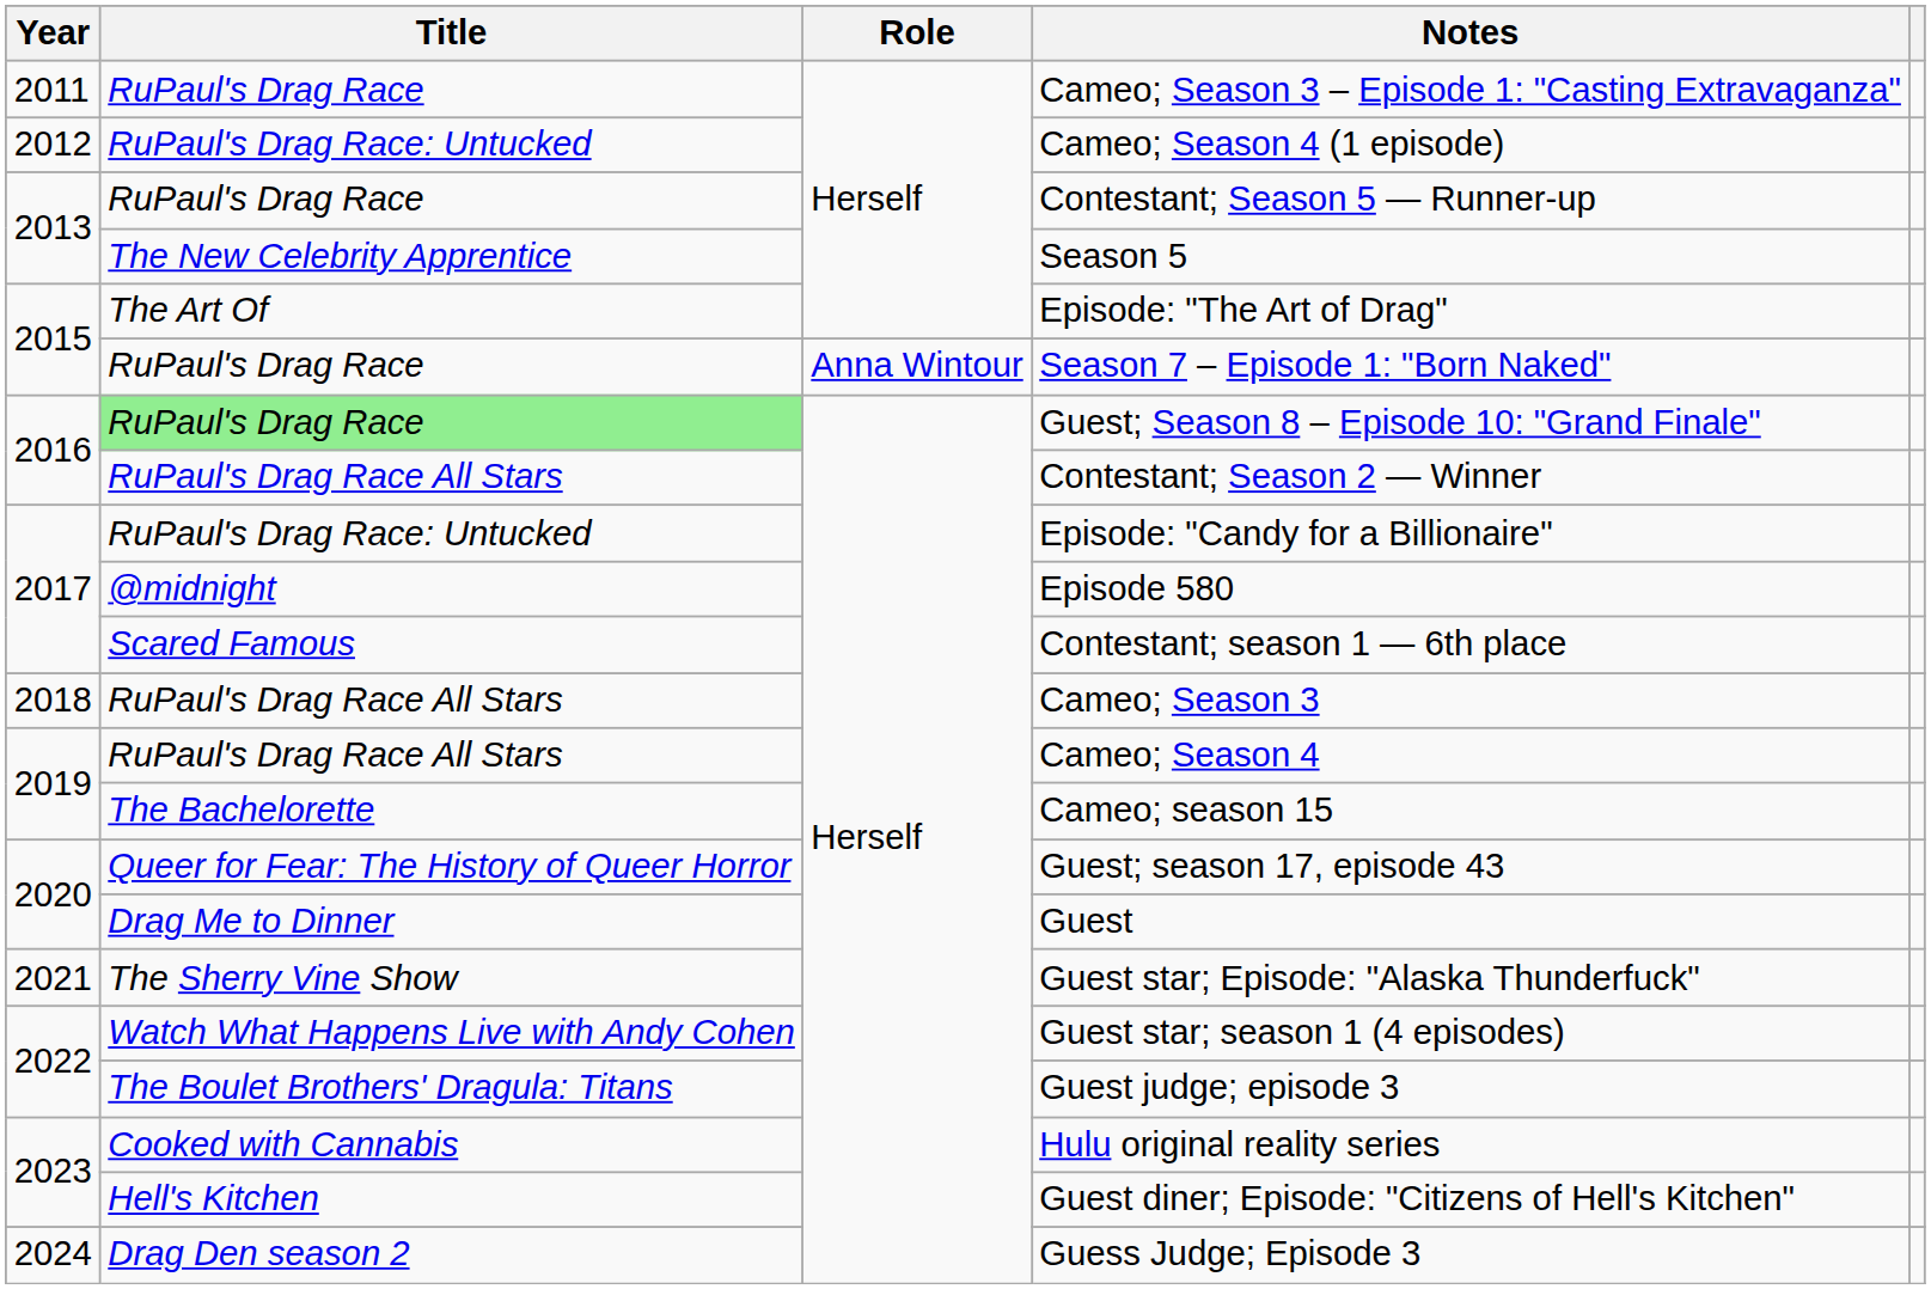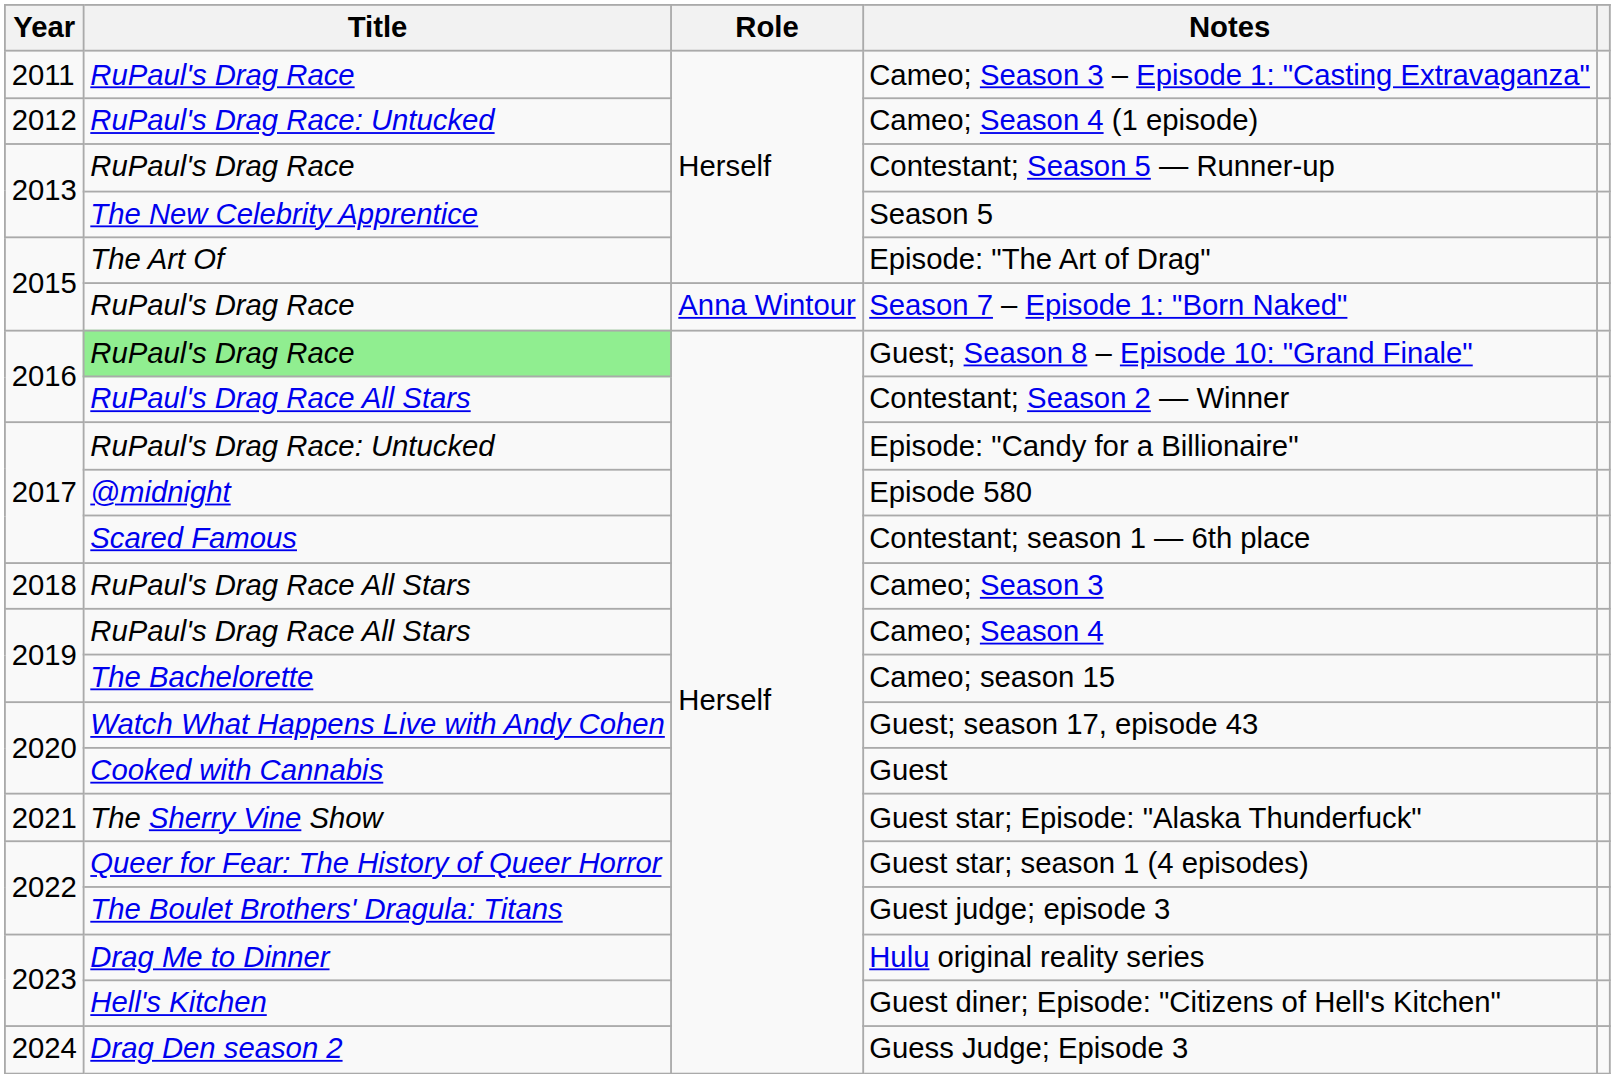 <table class="wikitable">
 <tr>
 <th>Year</th>
 <th>Title</th>
 <th>Role</th>
 <th>Notes</th>
 <th></th>
 </tr>
 <tr>
 <td>2011</td>
 <td><em><a href='#'>RuPaul's Drag Race</a></em></td>
 <td rowspan="5">Herself</td>
 <td>Cameo; <a href='#'>Season 3</a> – <a href='#'>Episode 1: "Casting Extravaganza"</a></td>
 <td></td>
 </tr>
 <tr>
 <td>2012</td>
 <td><em><a href='#'>RuPaul's Drag Race: Untucked</a></em></td>
 <td>Cameo; <a href='#'>Season 4</a> (1 episode)</td>
 <td></td>
 </tr>
 <tr>
 <td rowspan="2">2013</td>
 <td><em>RuPaul's Drag Race</em></td>
 <td>Contestant; <a href='#'>Season 5</a> — Runner-up</td>
 <td></td>
 </tr>
 <tr>
 <td><em><a href='#'>The New Celebrity Apprentice</a></em></td>
 <td>Season 5</td>
 <td></td>
 </tr>
 <tr>
 <td rowspan="2">2015</td>
 <td><em>The Art Of</em></td>
 <td>Episode: "The Art of Drag"</td>
 <td></td>
 </tr>
 <tr>
 <td><em>RuPaul's Drag Race</em></td>
 <td><a href='#'>Anna Wintour</a></td>
 <td><a href='#'>Season 7</a> – <a href='#'>Episode 1: "Born Naked"</a></td>
 <td></td>
 </tr>
 <tr>
 <td rowspan="2">2016</td>
 <td style="background: lightgreen;"><em>RuPaul's Drag Race</em></td>
 <td rowspan="16">Herself</td>
 <td>Guest; <a href='#'>Season 8</a> – <a href='#'>Episode 10: "Grand Finale"</a></td>
 <td></td>
 </tr>
 <tr>
 <td><em><a href='#'>RuPaul's Drag Race All Stars</a></em></td>
 <td>Contestant; <a href='#'>Season 2</a> — Winner</td>
 <td></td>
 </tr>
 <tr>
 <td rowspan="3">2017</td>
 <td><em>RuPaul's Drag Race: Untucked</em></td>
 <td>Episode: "Candy for a Billionaire"</td>
 <td></td>
 </tr>
 <tr>
 <td><em><a href='#'>@midnight</a></em></td>
 <td>Episode 580</td>
 <td></td>
 </tr>
 <tr>
 <td><em><a href='#'>Scared Famous</a></em></td>
 <td>Contestant; season 1 — 6th place</td>
 <td></td>
 </tr>
 <tr>
 <td>2018</td>
 <td><em>RuPaul's Drag Race All Stars</em></td>
 <td>Cameo; <a href='#'>Season 3</a></td>
 <td></td>
 </tr>
 <tr>
 <td rowspan="2">2019</td>
 <td><em>RuPaul's Drag Race All Stars</em></td>
 <td>Cameo; <a href='#'>Season 4</a></td>
 <td></td>
 </tr>
 <tr>
 <td><em><a href='#'>The Bachelorette</a></em></td>
 <td>Cameo; season 15</td>
 <td></td>
 </tr>
 <tr>
 <td rowspan="2">2020</td>
-<td><em><a href='#'>Queer for Fear: The History of Queer Horror</a></em></td>
+<td><em><a href='#'>Watch What Happens Live with Andy Cohen</a></em></td>
 <td>Guest; season 17, episode 43</td>
 <td></td>
 </tr>
 <tr>
-<td><em><a href='#'>Drag Me to Dinner</a></em></td>
+<td><em><a href='#'>Cooked with Cannabis</a></em></td>
 <td>Guest</td>
 <td></td>
 </tr>
 <tr>
 <td>2021</td>
 <td><em>The <a href='#'>Sherry Vine</a> Show</em></td>
 <td>Guest star; Episode: "Alaska Thunderfuck"</td>
 <td></td>
 </tr>
 <tr>
 <td rowspan="2">2022</td>
-<td><em><a href='#'>Watch What Happens Live with Andy Cohen</a></em></td>
+<td><em><a href='#'>Queer for Fear: The History of Queer Horror</a></em></td>
 <td>Guest star; season 1 (4 episodes)</td>
 <td></td>
 </tr>
 <tr>
 <td><em><a href='#'>The Boulet Brothers' Dragula: Titans</a></em></td>
 <td>Guest judge; episode 3</td>
 <td></td>
 </tr>
 <tr>
 <td rowspan="2">2023</td>
-<td><em><a href='#'>Cooked with Cannabis</a></em></td>
+<td><em><a href='#'>Drag Me to Dinner</a></em></td>
 <td><a href='#'>Hulu</a> original reality series</td>
 <td></td>
 </tr>
 <tr>
 <td><em><a href='#'>Hell's Kitchen</a></em></td>
 <td>Guest diner; Episode: "Citizens of Hell's Kitchen"</td>
 <td></td>
 </tr>
 <tr>
 <td>2024</td>
 <td><em><a href='#'>Drag Den season 2</a></em></td>
 <td>Guess Judge; Episode 3</td>
 <td></td>
 </tr>
 </table>
